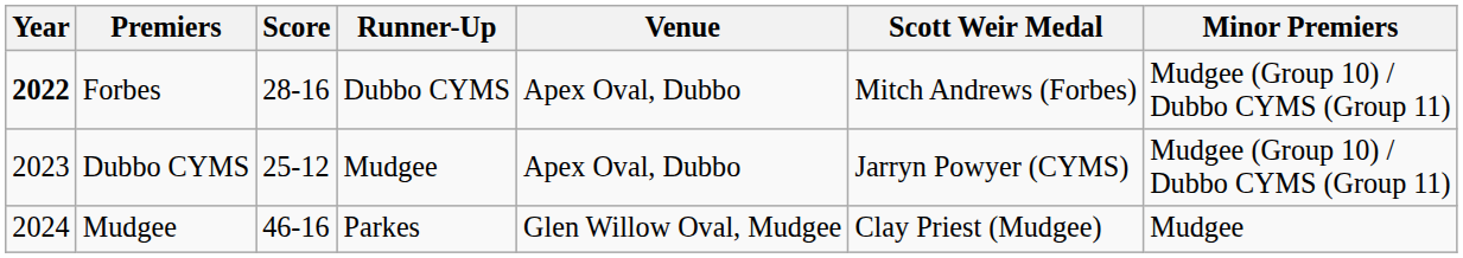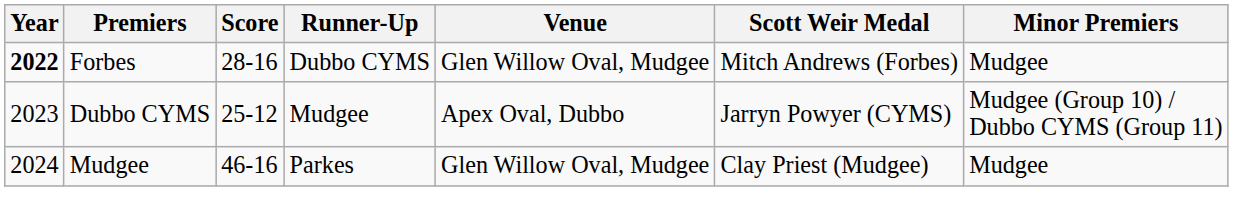 <table class="wikitable">
 <tr>
 <th>Year</th>
 <th>Premiers</th>
 <th>Score</th>
 <th>Runner-Up</th>
 <th>Venue</th>
 <th>Scott Weir Medal</th>
 <th>Minor Premiers</th>
 </tr>
 <tr>
 <td><strong>2022</strong></td>
 <td> Forbes</td>
 <td>28-16</td>
 <td> Dubbo CYMS</td>
-<td>Apex Oval, Dubbo</td>
+<td>Glen Willow Oval, Mudgee</td>
 <td>Mitch Andrews (Forbes)</td>
-<td> Mudgee (Group 10) /<br> Dubbo CYMS (Group 11)</td>
+<td> Mudgee</td>
 </tr>
 <tr>
 <td>2023</td>
 <td> Dubbo CYMS</td>
 <td>25-12</td>
 <td> Mudgee</td>
 <td>Apex Oval, Dubbo</td>
 <td>Jarryn Powyer (CYMS)</td>
 <td> Mudgee (Group 10) /<br> Dubbo CYMS (Group 11)</td>
 </tr>
 <tr>
 <td>2024</td>
 <td> Mudgee</td>
 <td>46-16</td>
 <td> Parkes</td>
 <td>Glen Willow Oval, Mudgee</td>
 <td>Clay Priest (Mudgee)</td>
 <td> Mudgee</td>
 </tr>
 </table>
